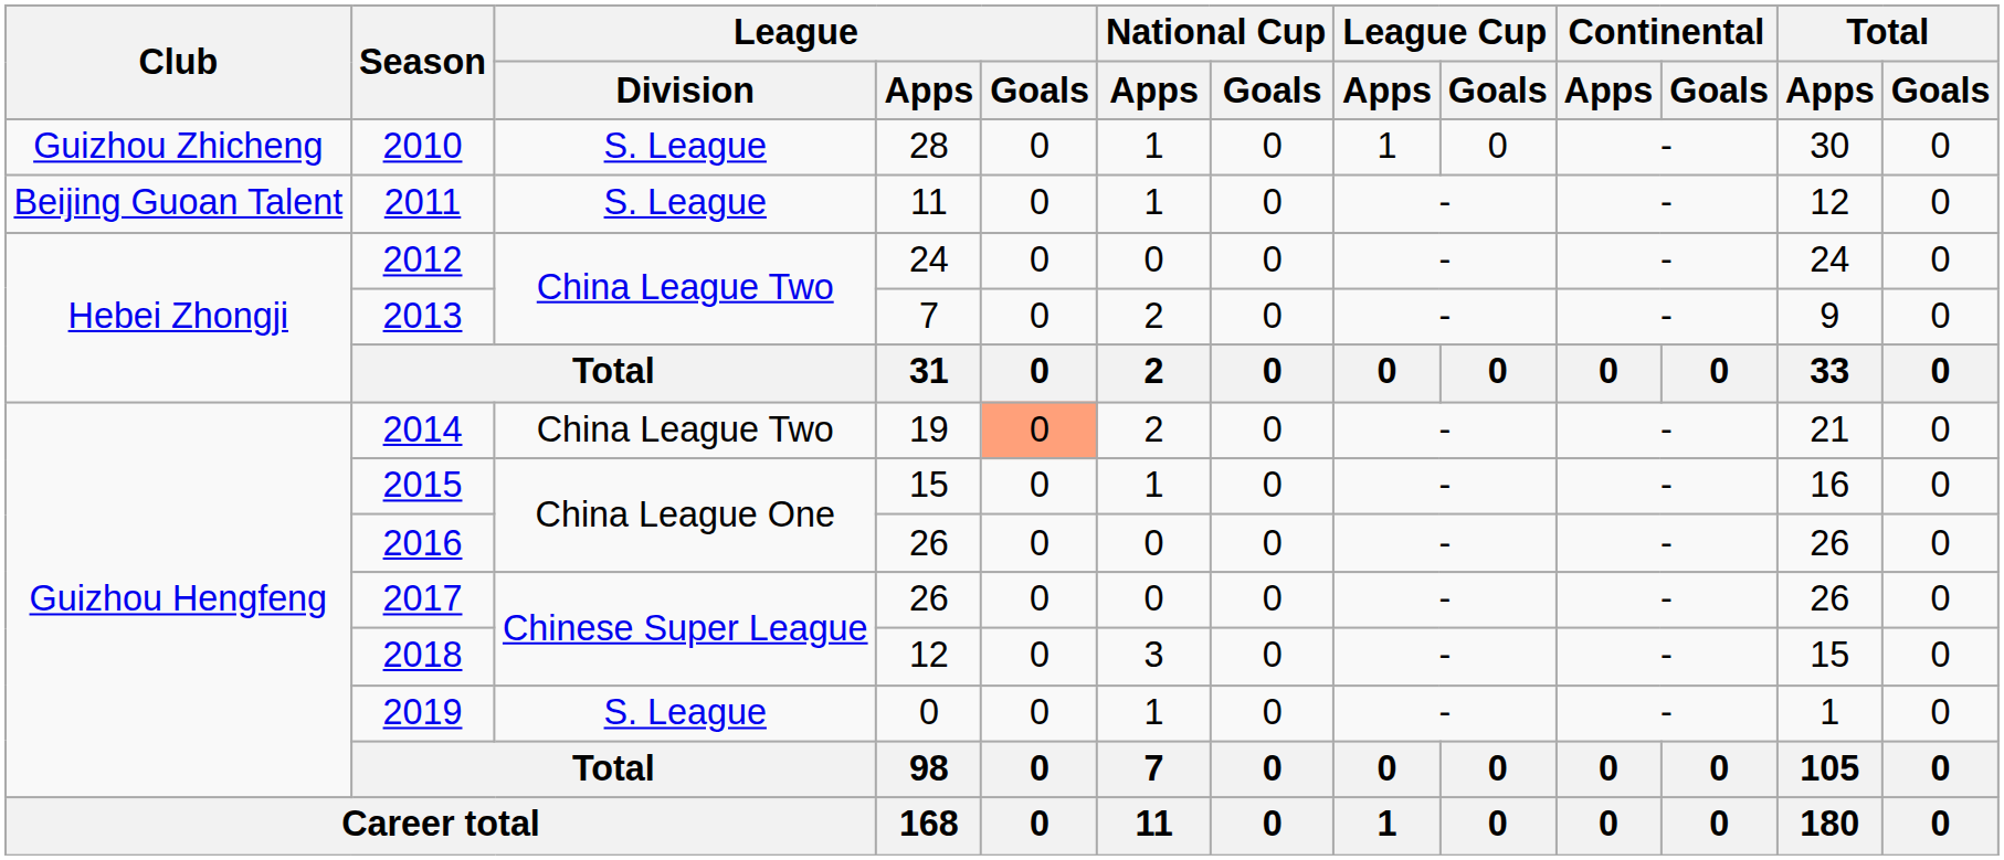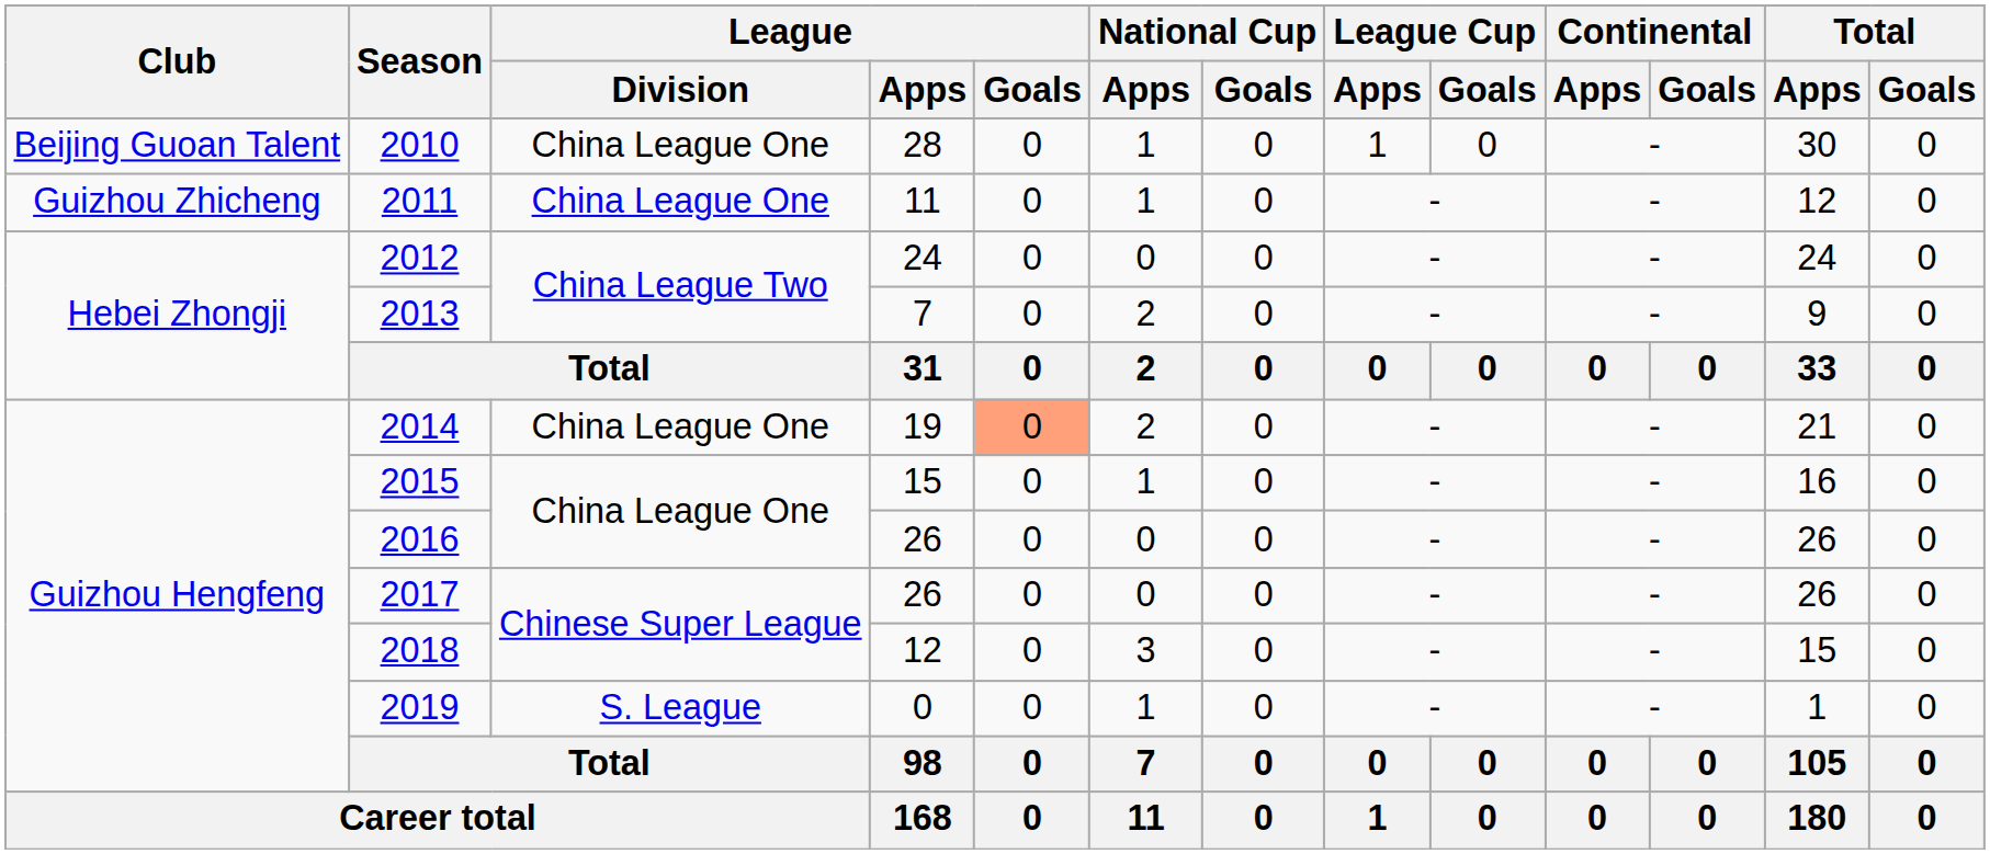 <table class="wikitable" style="text-align: center">
 <tr>
 <th rowspan="2">Club</th>
 <th rowspan="2">Season</th>
 <th colspan="3">League</th>
 <th colspan="2">National Cup</th>
 <th colspan="2">League Cup</th>
 <th colspan="2">Continental</th>
 <th colspan="2">Total</th>
 </tr>
 <tr>
 <th>Division</th>
 <th>Apps</th>
 <th>Goals</th>
 <th>Apps</th>
 <th>Goals</th>
 <th>Apps</th>
 <th>Goals</th>
 <th>Apps</th>
 <th>Goals</th>
 <th>Apps</th>
 <th>Goals</th>
 </tr>
 <tr>
-<td><a href='#'>Guizhou Zhicheng</a></td>
+<td><a href='#'>Beijing Guoan Talent</a></td>
 <td><a href='#'>2010</a></td>
-<td><a href='#'>S. League</a></td>
+<td>China League One</td>
 <td>28</td>
 <td>0</td>
 <td>1</td>
 <td>0</td>
 <td>1</td>
 <td>0</td>
 <td colspan="2">-</td>
 <td>30</td>
 <td>0</td>
 </tr>
 <tr>
-<td><a href='#'>Beijing Guoan Talent</a></td>
+<td><a href='#'>Guizhou Zhicheng</a></td>
 <td><a href='#'>2011</a></td>
-<td><a href='#'>S. League</a></td>
+<td><a href='#'>China League One</a></td>
 <td>11</td>
 <td>0</td>
 <td>1</td>
 <td>0</td>
 <td colspan="2">-</td>
 <td colspan="2">-</td>
 <td>12</td>
 <td>0</td>
 </tr>
 <tr>
 <td rowspan=3><a href='#'>Hebei Zhongji</a></td>
 <td><a href='#'>2012</a></td>
 <td rowspan=2><a href='#'>China League Two</a></td>
 <td>24</td>
 <td>0</td>
 <td>0</td>
 <td>0</td>
 <td colspan="2">-</td>
 <td colspan="2">-</td>
 <td>24</td>
 <td>0</td>
 </tr>
 <tr>
 <td><a href='#'>2013</a></td>
 <td>7</td>
 <td>0</td>
 <td>2</td>
 <td>0</td>
 <td colspan="2">-</td>
 <td colspan="2">-</td>
 <td>9</td>
 <td>0</td>
 </tr>
 <tr>
 <th colspan="2"><strong>Total</strong></th>
 <th>31</th>
 <th>0</th>
 <th>2</th>
 <th>0</th>
 <th>0</th>
 <th>0</th>
 <th>0</th>
 <th>0</th>
 <th>33</th>
 <th>0</th>
 </tr>
 <tr>
 <td rowspan=7><a href='#'>Guizhou Hengfeng</a></td>
 <td><a href='#'>2014</a></td>
-<td>China League Two</td>
+<td>China League One</td>
 <td>19</td>
 <td style="background: lightsalmon;">0</td>
 <td>2</td>
 <td>0</td>
 <td colspan="2">-</td>
 <td colspan="2">-</td>
 <td>21</td>
 <td>0</td>
 </tr>
 <tr>
 <td><a href='#'>2015</a></td>
 <td rowspan="2">China League One</td>
 <td>15</td>
 <td>0</td>
 <td>1</td>
 <td>0</td>
 <td colspan="2">-</td>
 <td colspan="2">-</td>
 <td>16</td>
 <td>0</td>
 </tr>
 <tr>
 <td><a href='#'>2016</a></td>
 <td>26</td>
 <td>0</td>
 <td>0</td>
 <td>0</td>
 <td colspan="2">-</td>
 <td colspan="2">-</td>
 <td>26</td>
 <td>0</td>
 </tr>
 <tr>
 <td><a href='#'>2017</a></td>
 <td rowspan="2"><a href='#'>Chinese Super League</a></td>
 <td>26</td>
 <td>0</td>
 <td>0</td>
 <td>0</td>
 <td colspan="2">-</td>
 <td colspan="2">-</td>
 <td>26</td>
 <td>0</td>
 </tr>
 <tr>
 <td><a href='#'>2018</a></td>
 <td>12</td>
 <td>0</td>
 <td>3</td>
 <td>0</td>
 <td colspan="2">-</td>
 <td colspan="2">-</td>
 <td>15</td>
 <td>0</td>
 </tr>
 <tr>
 <td><a href='#'>2019</a></td>
 <td><a href='#'>S. League</a></td>
 <td>0</td>
 <td>0</td>
 <td>1</td>
 <td>0</td>
 <td colspan="2">-</td>
 <td colspan="2">-</td>
 <td>1</td>
 <td>0</td>
 </tr>
 <tr>
 <th colspan="2"><strong>Total</strong></th>
 <th>98</th>
 <th>0</th>
 <th>7</th>
 <th>0</th>
 <th>0</th>
 <th>0</th>
 <th>0</th>
 <th>0</th>
 <th>105</th>
 <th>0</th>
 </tr>
 <tr>
 <th colspan=3>Career total</th>
 <th>168</th>
 <th>0</th>
 <th>11</th>
 <th>0</th>
 <th>1</th>
 <th>0</th>
 <th>0</th>
 <th>0</th>
 <th>180</th>
 <th>0</th>
 </tr>
 </table>
